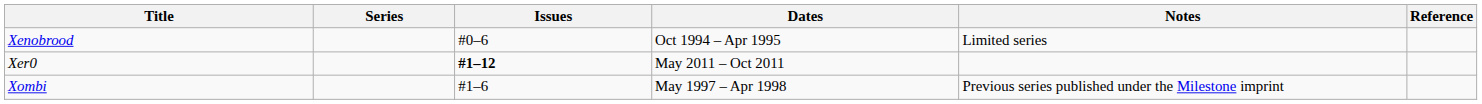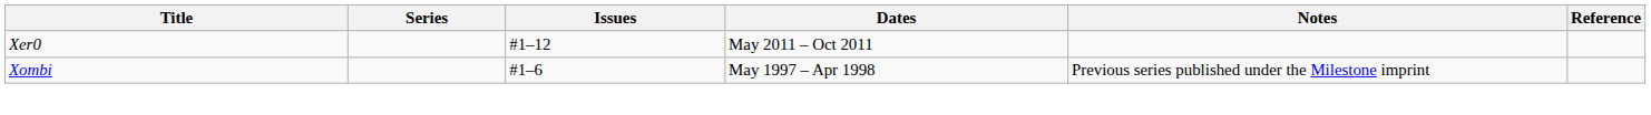 <table class="wikitable" style="width:100%;">
 <tr>
 <th width=22%>Title</th>
 <th width=10%>Series</th>
 <th width=14%>Issues</th>
 <th width=22%>Dates</th>
 <th width=32%>Notes</th>
 <th>Reference</th>
 </tr>
 <tr>
-<td><em><a href='#'>Xenobrood</a></em></td>
-<td></td>
-<td>#0–6</td>
-<td>Oct 1994 – Apr 1995</td>
-<td>Limited series</td>
-<td></td>
-</tr>
-<tr>
 <td><em>Xer0</em></td>
 <td></td>
-<td><strong>#1–12</strong></td>
+<td>#1–12</td>
 <td>May 2011 – Oct 2011</td>
 <td></td>
 <td></td>
 </tr>
 <tr>
 <td><em><a href='#'>Xombi</a></em></td>
 <td></td>
 <td>#1–6</td>
 <td>May 1997 – Apr 1998</td>
 <td>Previous series published under the <a href='#'>Milestone</a> imprint</td>
 <td></td>
 </tr>
 </table>
